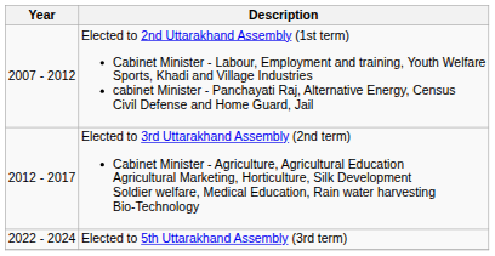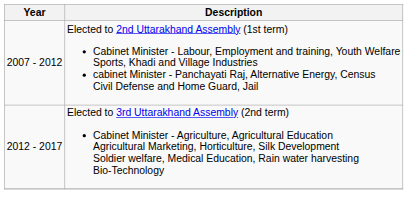 <table class="wikitable">
 <tr>
 <th>Year</th>
 <th>Description</th>
 </tr>
 <tr>
 <td>2007 - 2012</td>
 <td>Elected to <a href='#'>2nd Uttarakhand Assembly</a> (1st term)<br><ul><li>Cabinet Minister - Labour, Employment and training, Youth Welfare<br>Sports, Khadi and Village Industries </li><li>cabinet Minister - Panchayati Raj, Alternative Energy, Census<br>Civil Defense and Home Guard, Jail </li></ul></td>
 </tr>
 <tr>
 <td>2012 - 2017</td>
 <td>Elected to <a href='#'>3rd Uttarakhand Assembly</a> (2nd term)<br><ul><li>Cabinet Minister - Agriculture, Agricultural Education<br>Agricultural Marketing, Horticulture, Silk Development<br>Soldier welfare, Medical Education, Rain water harvesting<br>Bio-Technology </li></ul></td>
 </tr>
 <tr>
-<td>2022 - 2024</td>
-<td>Elected to <a href='#'>5th Uttarakhand Assembly</a> (3rd term)</td>
-</tr>
-<tr>
 </tr>
 </table>
